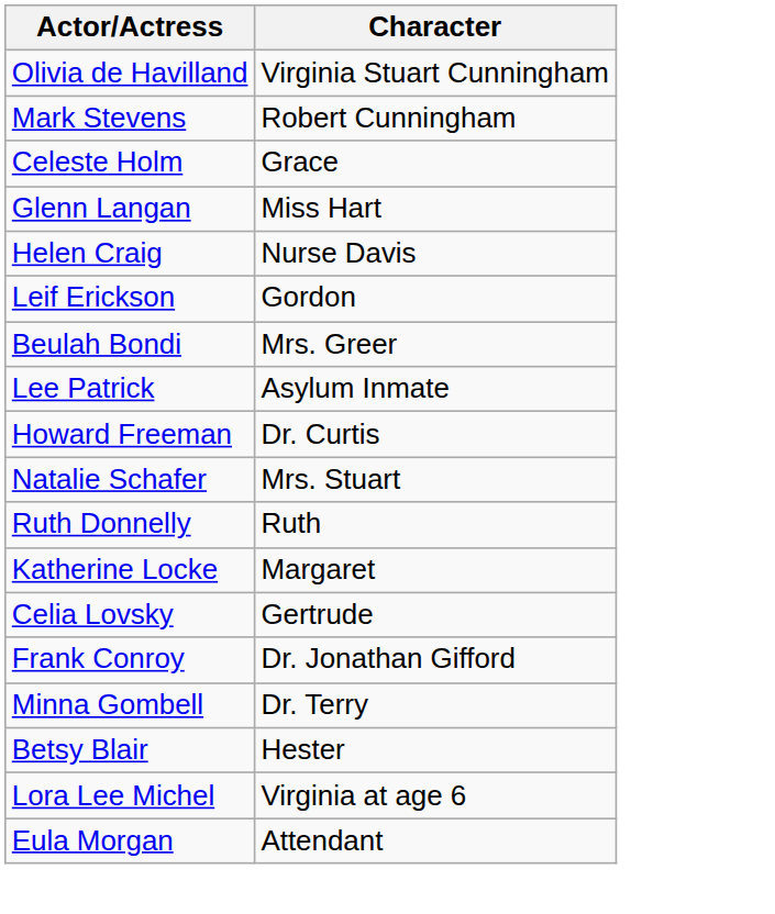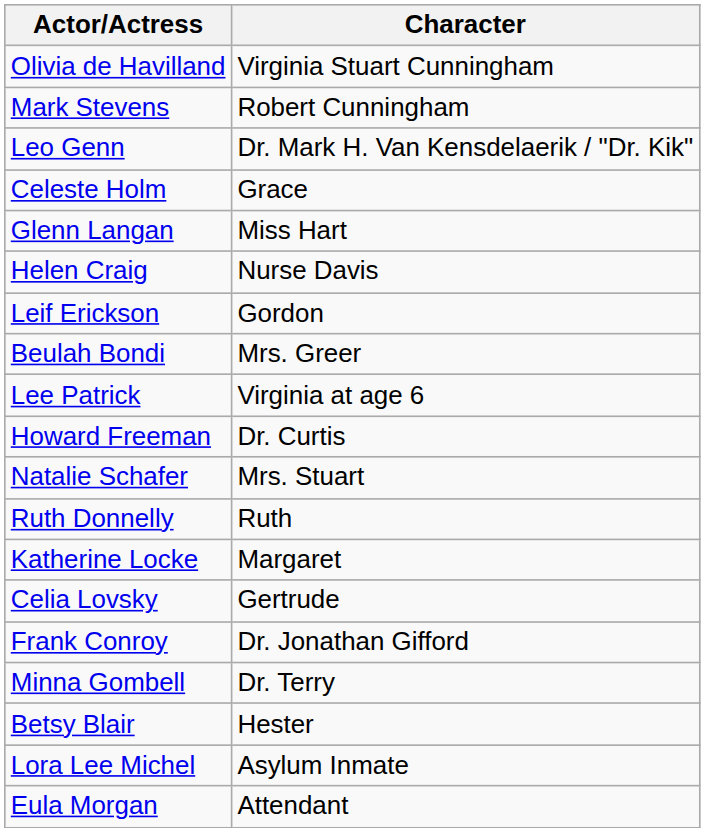 <table class="wikitable">
 <tr>
 <th>Actor/Actress</th>
 <th>Character</th>
 </tr>
 <tr>
 <td><a href='#'>Olivia de Havilland</a></td>
 <td>Virginia Stuart Cunningham</td>
 </tr>
 <tr>
 <td><a href='#'>Mark Stevens</a></td>
 <td>Robert Cunningham</td>
+</tr>
+<tr>
+<td><a href='#'>Leo Genn</a></td>
+<td>Dr. Mark H. Van Kensdelaerik / "Dr. Kik"</td>
 </tr>
 <tr>
 <td><a href='#'>Celeste Holm</a></td>
 <td>Grace</td>
 </tr>
 <tr>
 <td><a href='#'>Glenn Langan</a></td>
 <td>Miss Hart</td>
 </tr>
 <tr>
 <td><a href='#'>Helen Craig</a></td>
 <td>Nurse Davis</td>
 </tr>
 <tr>
 <td><a href='#'>Leif Erickson</a></td>
 <td>Gordon</td>
 </tr>
 <tr>
 <td><a href='#'>Beulah Bondi</a></td>
 <td>Mrs. Greer</td>
 </tr>
 <tr>
 <td><a href='#'>Lee Patrick</a></td>
-<td>Asylum Inmate</td>
+<td>Virginia at age 6</td>
 </tr>
 <tr>
 <td><a href='#'>Howard Freeman</a></td>
 <td>Dr. Curtis</td>
 </tr>
 <tr>
 <td><a href='#'>Natalie Schafer</a></td>
 <td>Mrs. Stuart</td>
 </tr>
 <tr>
 <td><a href='#'>Ruth Donnelly</a></td>
 <td>Ruth</td>
 </tr>
 <tr>
 <td><a href='#'>Katherine Locke</a></td>
 <td>Margaret</td>
 </tr>
 <tr>
 <td><a href='#'>Celia Lovsky</a></td>
 <td>Gertrude</td>
 </tr>
 <tr>
 <td><a href='#'>Frank Conroy</a></td>
 <td>Dr. Jonathan Gifford</td>
 </tr>
 <tr>
 <td><a href='#'>Minna Gombell</a></td>
 <td>Dr. Terry</td>
 </tr>
 <tr>
 <td><a href='#'>Betsy Blair</a></td>
 <td>Hester</td>
 </tr>
 <tr>
 <td><a href='#'>Lora Lee Michel</a></td>
-<td>Virginia at age 6</td>
+<td>Asylum Inmate</td>
 </tr>
 <tr>
 <td><a href='#'>Eula Morgan</a></td>
 <td>Attendant</td>
 </tr>
 </table>
